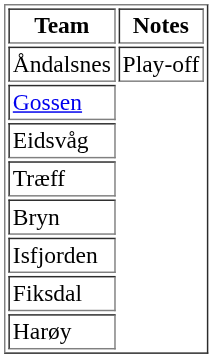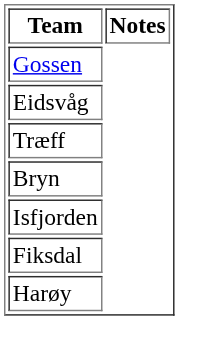 <table border="1" cellpadding="2">
 <tr>
 <th>Team</th>
 <th>Notes</th>
-</tr>
-<tr>
-<td>Åndalsnes</td>
-<td>Play-off</td>
 </tr>
 <tr>
 <td><a href='#'>Gossen</a></td>
 </tr>
 <tr>
 <td>Eidsvåg</td>
 </tr>
 <tr>
 <td>Træff</td>
 </tr>
 <tr>
 <td>Bryn</td>
 </tr>
 <tr>
 <td>Isfjorden</td>
 </tr>
 <tr>
 <td>Fiksdal</td>
 </tr>
 <tr>
 <td>Harøy</td>
 </tr>
 </table>
